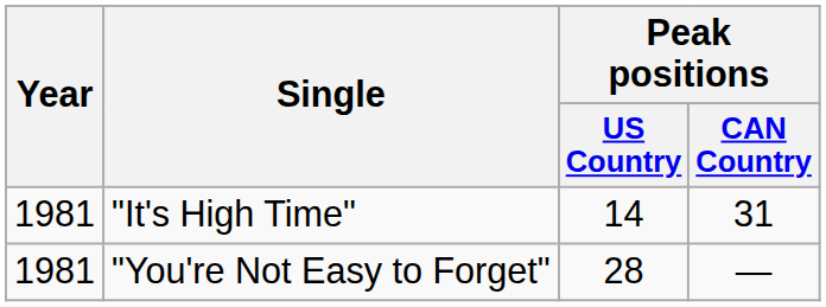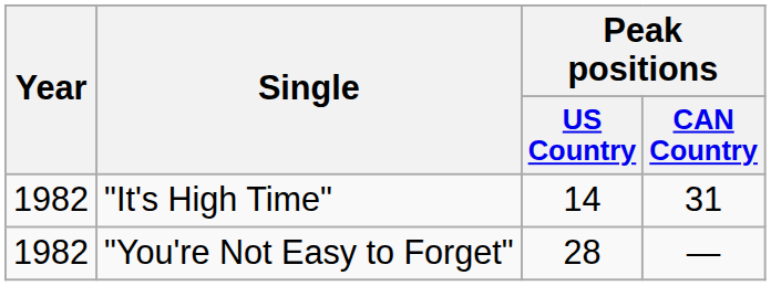 <table class="wikitable" style="text-align:center;">
 <tr>
 <th rowspan="2">Year</th>
 <th rowspan="2">Single</th>
 <th colspan="2">Peak positions</th>
 </tr>
 <tr style="font-size:smaller;">
 <th width="50"><a href='#'>US Country</a></th>
 <th width="50"><a href='#'>CAN Country</a></th>
 </tr>
 <tr>
-<td>1981</td>
+<td>1982</td>
 <td align="left">"It's High Time"</td>
 <td>14</td>
 <td>31</td>
 </tr>
 <tr>
-<td>1981</td>
+<td>1982</td>
 <td align="left">"You're Not Easy to Forget"</td>
 <td>28</td>
 <td>—</td>
 </tr>
 </table>
